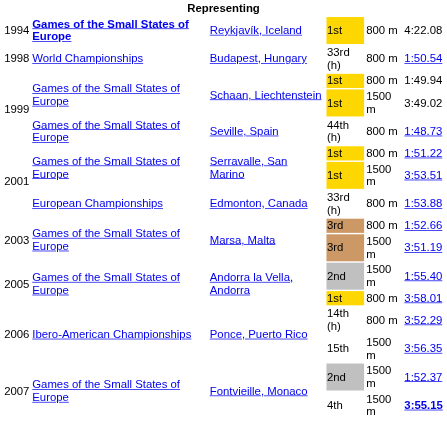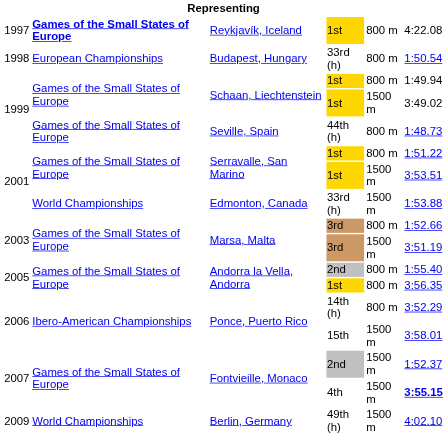 <table>
 <tr>
 <th colspan="6">Representing </th>
 </tr>
 <tr>
-<td>1994</td>
+<td>1997</td>
 <td><strong><a href='#'>Games of the Small States of Europe</a></strong></td>
 <td><a href='#'>Reykjavík, Iceland</a></td>
 <td bgcolor=gold>1st</td>
 <td>800 m</td>
 <td>4:22.08</td>
 </tr>
 <tr>
 <td>1998</td>
-<td><a href='#'>World Championships</a></td>
+<td><a href='#'>European Championships</a></td>
 <td><a href='#'>Budapest, Hungary</a></td>
 <td>33rd (h)</td>
 <td>800 m</td>
 <td><a href='#'>1:50.54</a></td>
 </tr>
 <tr>
 <td rowspan=3>1999</td>
 <td rowspan=2><a href='#'>Games of the Small States of Europe</a></td>
 <td rowspan=2><a href='#'>Schaan, Liechtenstein</a></td>
 <td bgcolor=gold>1st</td>
 <td>800 m</td>
 <td>1:49.94</td>
 </tr>
 <tr>
 <td bgcolor=gold>1st</td>
 <td>1500 m</td>
 <td>3:49.02</td>
 </tr>
 <tr>
 <td><a href='#'>Games of the Small States of Europe</a></td>
 <td><a href='#'>Seville, Spain</a></td>
 <td>44th (h)</td>
 <td>800 m</td>
 <td><a href='#'>1:48.73</a></td>
 </tr>
 <tr>
 <td rowspan=3>2001</td>
 <td rowspan=2><a href='#'>Games of the Small States of Europe</a></td>
 <td rowspan=2><a href='#'>Serravalle, San Marino</a></td>
 <td bgcolor=gold>1st</td>
 <td>800 m</td>
 <td><a href='#'>1:51.22</a></td>
 </tr>
 <tr>
 <td bgcolor=gold>1st</td>
 <td>1500 m</td>
 <td><a href='#'>3:53.51</a></td>
 </tr>
 <tr>
-<td><a href='#'>European Championships</a></td>
+<td><a href='#'>World Championships</a></td>
 <td><a href='#'>Edmonton, Canada</a></td>
 <td>33rd (h)</td>
-<td>800 m</td>
+<td>1500 m</td>
 <td><a href='#'>1:53.88</a></td>
 </tr>
 <tr>
 <td rowspan=2>2003</td>
 <td rowspan=2><a href='#'>Games of the Small States of Europe</a></td>
 <td rowspan=2><a href='#'>Marsa, Malta</a></td>
 <td bgcolor=cc9966>3rd</td>
 <td>800 m</td>
 <td><a href='#'>1:52.66</a></td>
 </tr>
 <tr>
 <td bgcolor=cc9966>3rd</td>
 <td>1500 m</td>
 <td><a href='#'>3:51.19</a></td>
 </tr>
 <tr>
 <td rowspan=2>2005</td>
 <td rowspan=2><a href='#'>Games of the Small States of Europe</a></td>
 <td rowspan=2><a href='#'>Andorra la Vella, Andorra</a></td>
 <td bgcolor=silver>2nd</td>
-<td>1500 m</td>
+<td>800 m</td>
 <td><a href='#'>1:55.40</a></td>
 </tr>
 <tr>
 <td bgcolor=gold>1st</td>
 <td>800 m</td>
-<td><a href='#'>3:58.01</a></td>
+<td><a href='#'>3:56.35</a></td>
 </tr>
 <tr>
 <td rowspan=2>2006</td>
 <td rowspan=2><a href='#'>Ibero-American Championships</a></td>
 <td rowspan=2><a href='#'>Ponce, Puerto Rico</a></td>
 <td>14th (h)</td>
 <td>800 m</td>
 <td><a href='#'>3:52.29</a></td>
 </tr>
 <tr>
 <td>15th</td>
 <td>1500 m</td>
-<td><a href='#'>3:56.35</a></td>
+<td><a href='#'>3:58.01</a></td>
 </tr>
 <tr>
 <td rowspan=2>2007</td>
 <td rowspan=2><a href='#'>Games of the Small States of Europe</a></td>
 <td rowspan=2><a href='#'>Fontvieille, Monaco</a></td>
 <td bgcolor=silver>2nd</td>
 <td>1500 m</td>
 <td><a href='#'>1:52.37</a></td>
 </tr>
 <tr>
 <td>4th</td>
 <td>1500 m</td>
 <td><strong><a href='#'>3:55.15</a></strong></td>
 </tr>
+<tr>
+<td>2009</td>
+<td><a href='#'>World Championships</a></td>
+<td><a href='#'>Berlin, Germany</a></td>
+<td>49th (h)</td>
+<td>1500 m</td>
+<td><a href='#'>4:02.10</a></td>
+</tr>
 </table>
